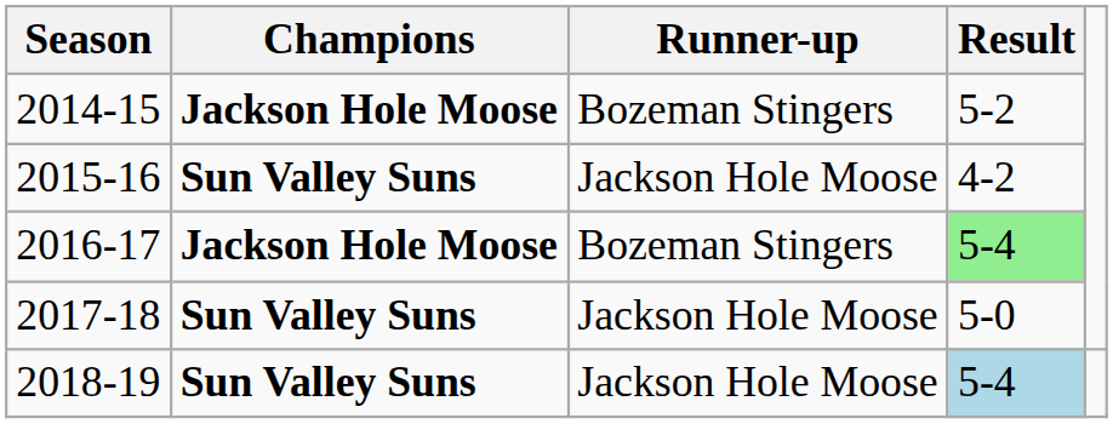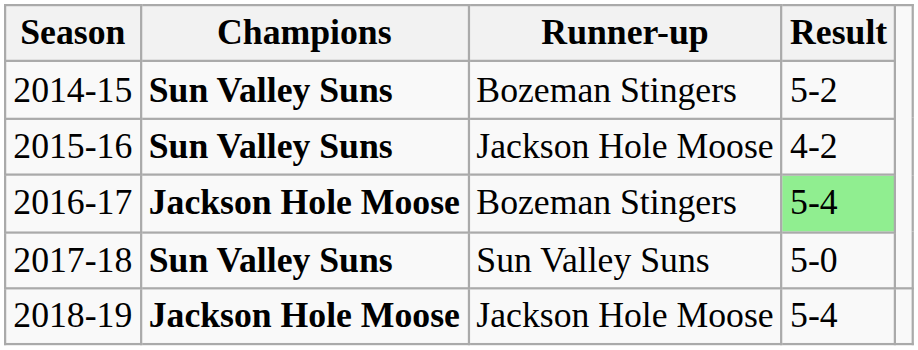 <table class="wikitable">
 <tr>
 <th>Season</th>
 <th>Champions</th>
 <th>Runner-up</th>
 <th>Result</th>
 </tr>
 <tr>
 <td>2014-15</td>
-<td><strong>Jackson Hole Moose</strong></td>
+<td><strong>Sun Valley Suns</strong></td>
 <td>Bozeman Stingers</td>
 <td>5-2</td>
 </tr>
 <tr>
 <td>2015-16</td>
 <td><strong>Sun Valley Suns</strong></td>
 <td>Jackson Hole Moose</td>
 <td>4-2</td>
 </tr>
 <tr>
 <td>2016-17</td>
 <td><strong>Jackson Hole Moose</strong></td>
 <td>Bozeman Stingers</td>
 <td style="background: lightgreen;">5-4</td>
 </tr>
 <tr>
 <td>2017-18</td>
 <td><strong>Sun Valley Suns</strong></td>
-<td>Jackson Hole Moose</td>
+<td>Sun Valley Suns</td>
 <td>5-0</td>
 </tr>
 <tr>
 <td>2018-19</td>
-<td><strong>Sun Valley Suns</strong></td>
+<td><strong>Jackson Hole Moose</strong></td>
 <td>Jackson Hole Moose</td>
-<td style="background: lightblue;">5-4</td>
+<td>5-4</td>
 <td></td>
 </tr>
 </table>
